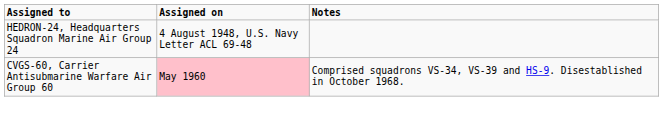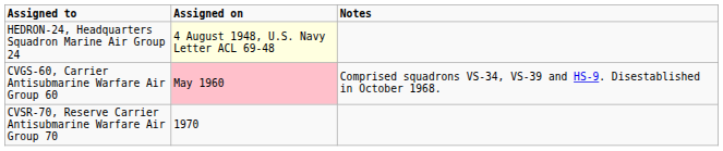 <table class="wikitable" style="width: 70%;">
 <tr>
 <td style="width: 200px;"><strong>Assigned to</strong></td>
 <td style="width: 200px;"><strong>Assigned on</strong></td>
 <td><strong>Notes</strong></td>
 </tr>
 <tr>
 <td>HEDRON-24, Headquarters Squadron Marine Air Group 24</td>
-<td>4 August 1948, U.S. Navy Letter ACL 69-48</td>
+<td style="background: lightyellow;">4 August 1948, U.S. Navy Letter ACL 69-48</td>
 <td></td>
 </tr>
 <tr>
 <td>CVGS-60, Carrier Antisubmarine Warfare Air Group 60</td>
 <td style="background: pink;">May 1960</td>
 <td>Comprised squadrons VS-34, VS-39 and <a href='#'>HS-9</a>. Disestablished in October 1968.</td>
 </tr>
+<tr>
+<td>CVSR-70, Reserve Carrier Antisubmarine Warfare Air Group 70</td>
+<td>1970</td>
+<td></td>
+</tr>
 </table>
